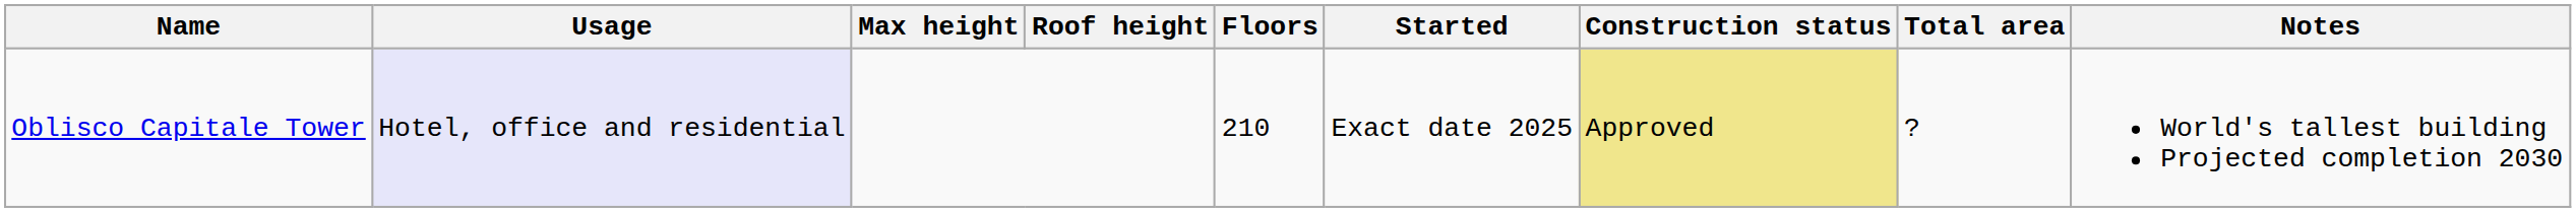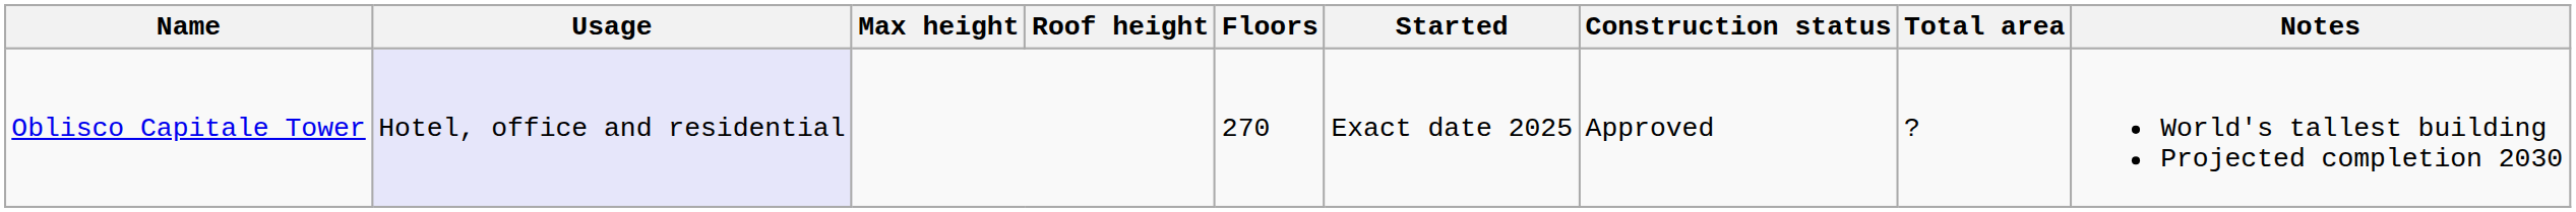 <table class="wikitable sortable">
 <tr>
 <th>Name</th>
 <th>Usage</th>
 <th>Max height</th>
 <th>Roof height</th>
 <th>Floors</th>
 <th>Started</th>
 <th>Construction status</th>
 <th>Total area</th>
 <th>Notes</th>
 </tr>
 <tr>
 <td><a href='#'>Oblisco Capitale Tower</a></td>
 <td style="background: lavender;">Hotel, office and residential</td>
 <td colspan="2"></td>
-<td>210</td>
+<td>270</td>
 <td>Exact date 2025</td>
-<td style="background: khaki;">Approved</td>
+<td>Approved</td>
 <td>?</td>
 <td><br><ul><li>World's tallest building</li><li>Projected completion 2030</li></ul></td>
 </tr>
 </table>
